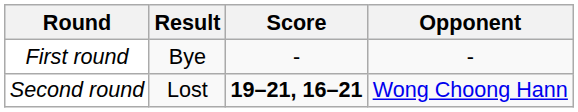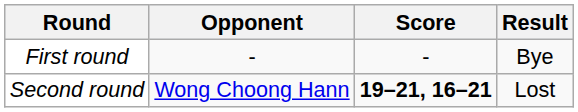 <table class="wikitable" style="font-size: 90%; text-align: center">
 <tr style="background: #F0F8FF">
 <th>Round</th>
+<th>Opponent</th>
+<th>Score</th>
 <th>Result</th>
-<th>Score</th>
-<th>Opponent</th>
 </tr>
 <tr>
 <td style="text-align: center; background:white"><em>First round</em></td>
-<td align="center">Bye</td>
 <td align="center">-</td>
 <td align="center">-</td>
+<td align="center">Bye</td>
 </tr>
 <tr>
 <td style="text-align: center; background:white"><em>Second round</em></td>
+<td align="left"> <a href='#'>Wong Choong Hann</a></td>
+<td align="left"><strong>19–21, 16–21</strong></td>
 <td align="center">Lost</td>
-<td align="left"><strong>19–21, 16–21</strong></td>
-<td align="left"> <a href='#'>Wong Choong Hann</a></td>
 </tr>
 </table>
